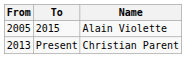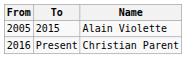 <table class="wikitable">
 <tr>
 <th>From</th>
 <th>To</th>
 <th>Name</th>
 </tr>
 <tr>
 <td>2005</td>
 <td>2015</td>
 <td>Alain Violette</td>
 </tr>
 <tr>
-<td>2013</td>
+<td>2016</td>
 <td>Present</td>
 <td>Christian Parent</td>
 </tr>
 </table>
